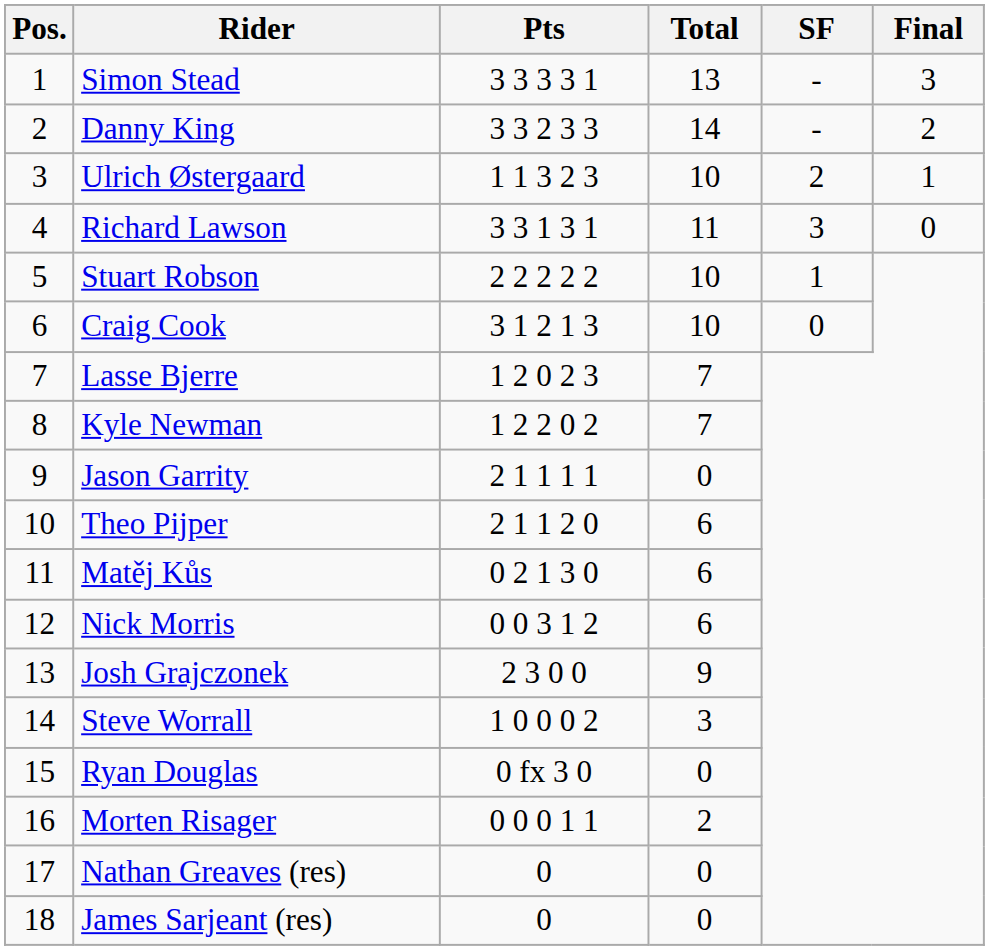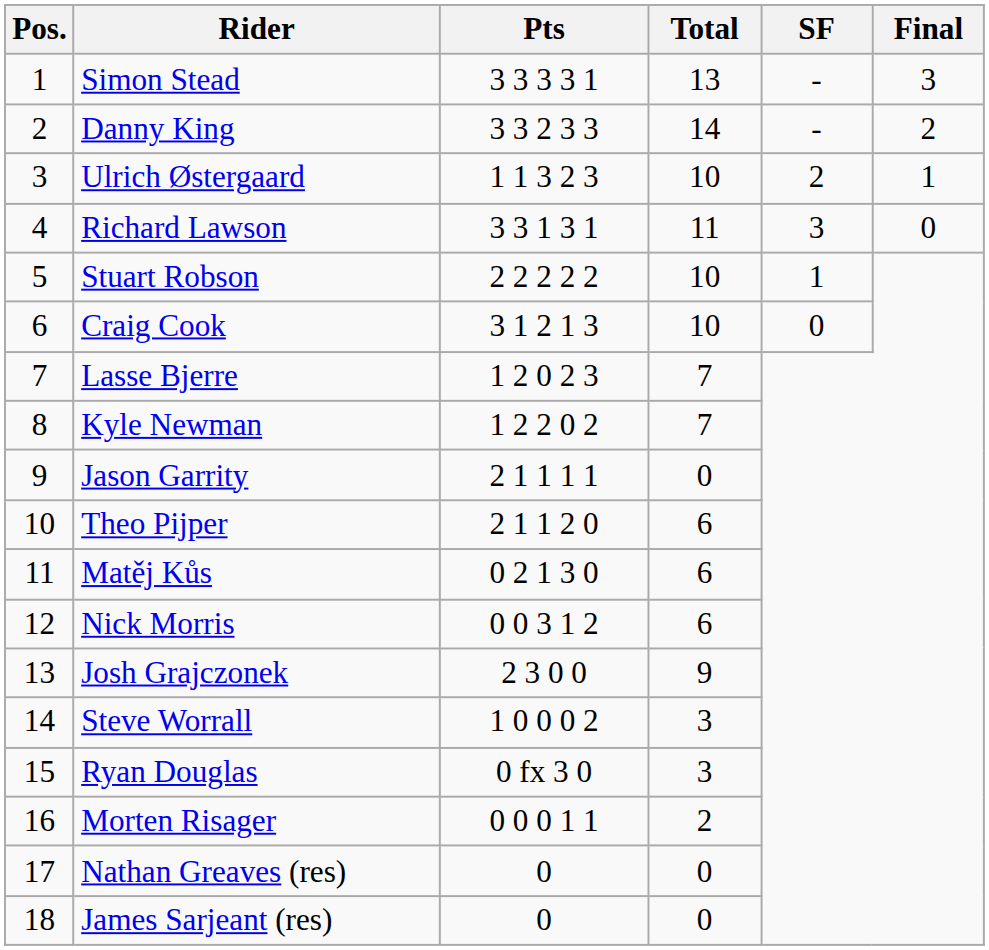 <table class=wikitable>
 <tr>
 <th width=25px>Pos.</th>
 <th width=180px>Rider</th>
 <th width=100px>Pts</th>
 <th width=50px>Total</th>
 <th width=50px>SF</th>
 <th width=50px>Final</th>
 </tr>
 <tr align=center >
 <td>1</td>
 <td align=left> <a href='#'>Simon Stead</a></td>
 <td>3	3	3	3	1</td>
 <td>13</td>
 <td>-</td>
 <td>3</td>
 </tr>
 <tr align=center>
 <td>2</td>
 <td align=left> <a href='#'>Danny King</a></td>
 <td>3	3	2	3	3</td>
 <td>14</td>
 <td>-</td>
 <td>2</td>
 </tr>
 <tr align=center>
 <td>3</td>
 <td align=left> <a href='#'>Ulrich Østergaard</a></td>
 <td>1	1	3	2	3</td>
 <td>10</td>
 <td>2</td>
 <td>1</td>
 </tr>
 <tr align=center>
 <td>4</td>
 <td align=left> <a href='#'>Richard Lawson</a></td>
 <td>3	3	1	3	1</td>
 <td>11</td>
 <td>3</td>
 <td>0</td>
 </tr>
 <tr align=center>
 <td>5</td>
 <td align=left> <a href='#'>Stuart Robson</a></td>
 <td>2	2	2	2	2</td>
 <td>10</td>
 <td>1</td>
 </tr>
 <tr align=center>
 <td>6</td>
 <td align=left> <a href='#'>Craig Cook</a></td>
 <td>3	1	2	1	3</td>
 <td>10</td>
 <td>0</td>
 </tr>
 <tr align=center>
 <td>7</td>
 <td align=left> <a href='#'>Lasse Bjerre</a></td>
 <td>1	2	0	2	3</td>
 <td>7</td>
 </tr>
 <tr align=center>
 <td>8</td>
 <td align=left> <a href='#'>Kyle Newman</a></td>
 <td>1	2	2	0	2</td>
 <td>7</td>
 </tr>
 <tr align=center>
 <td>9</td>
 <td align=left> <a href='#'>Jason Garrity</a></td>
 <td>2	1	1	1	1</td>
 <td>0</td>
 </tr>
 <tr align=center>
 <td>10</td>
 <td align=left> <a href='#'>Theo Pijper</a></td>
 <td>2	1	1	2	0</td>
 <td>6</td>
 </tr>
 <tr align=center>
 <td>11</td>
 <td align=left> <a href='#'>Matěj Kůs</a></td>
 <td>0	2	1	3	0</td>
 <td>6</td>
 </tr>
 <tr align=center>
 <td>12</td>
 <td align=left> <a href='#'>Nick Morris</a></td>
 <td>0	0	3	1	2</td>
 <td>6</td>
 </tr>
 <tr align=center>
 <td>13</td>
 <td align=left> <a href='#'>Josh Grajczonek</a></td>
 <td>2	3	0	0</td>
 <td>9</td>
 </tr>
 <tr align=center>
 <td>14</td>
 <td align=left> <a href='#'>Steve Worrall</a></td>
 <td>1	0	0	0	2</td>
 <td>3</td>
 </tr>
 <tr align=center>
 <td>15</td>
 <td align=left> <a href='#'>Ryan Douglas</a></td>
 <td>0	fx	3	0</td>
-<td>0</td>
+<td>3</td>
 </tr>
 <tr align=center>
 <td>16</td>
 <td align=left> <a href='#'>Morten Risager</a></td>
 <td>0	0	0	1	1</td>
 <td>2</td>
 </tr>
 <tr align=center>
 <td>17</td>
 <td align=left> <a href='#'>Nathan Greaves</a> (res)</td>
 <td>0</td>
 <td>0</td>
 </tr>
 <tr align=center>
 <td>18</td>
 <td align=left> <a href='#'>James Sarjeant</a> (res)</td>
 <td>0</td>
 <td>0</td>
 </tr>
 </table>
